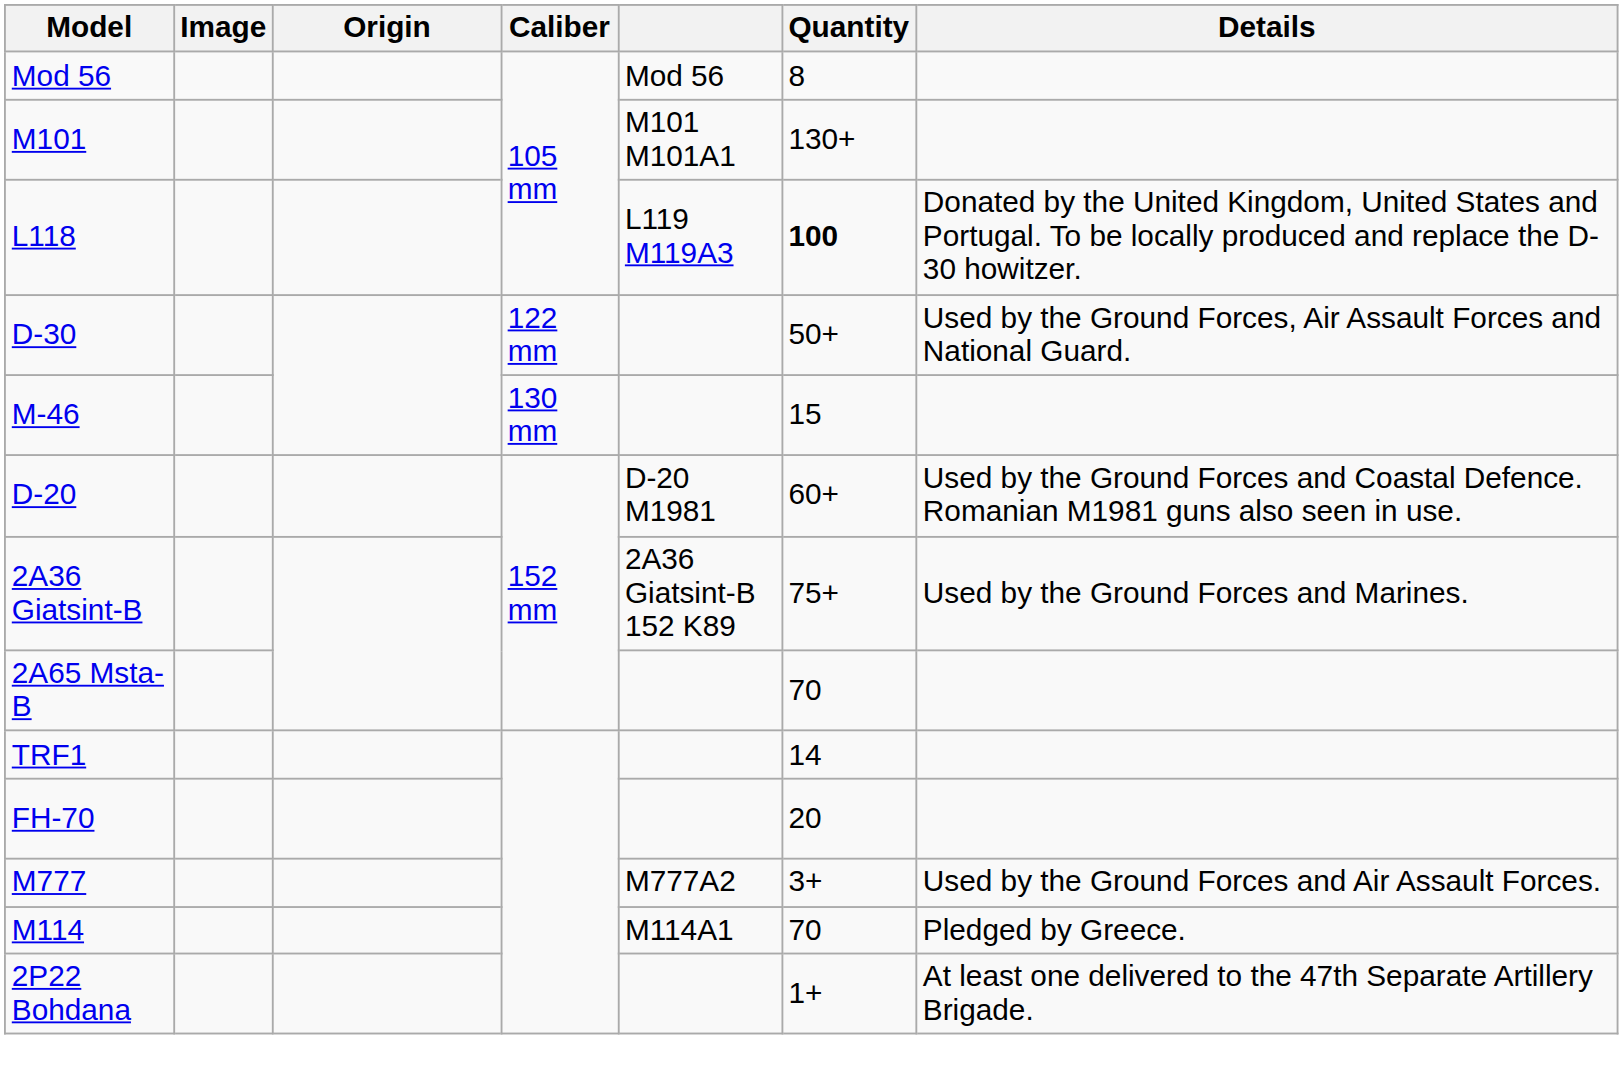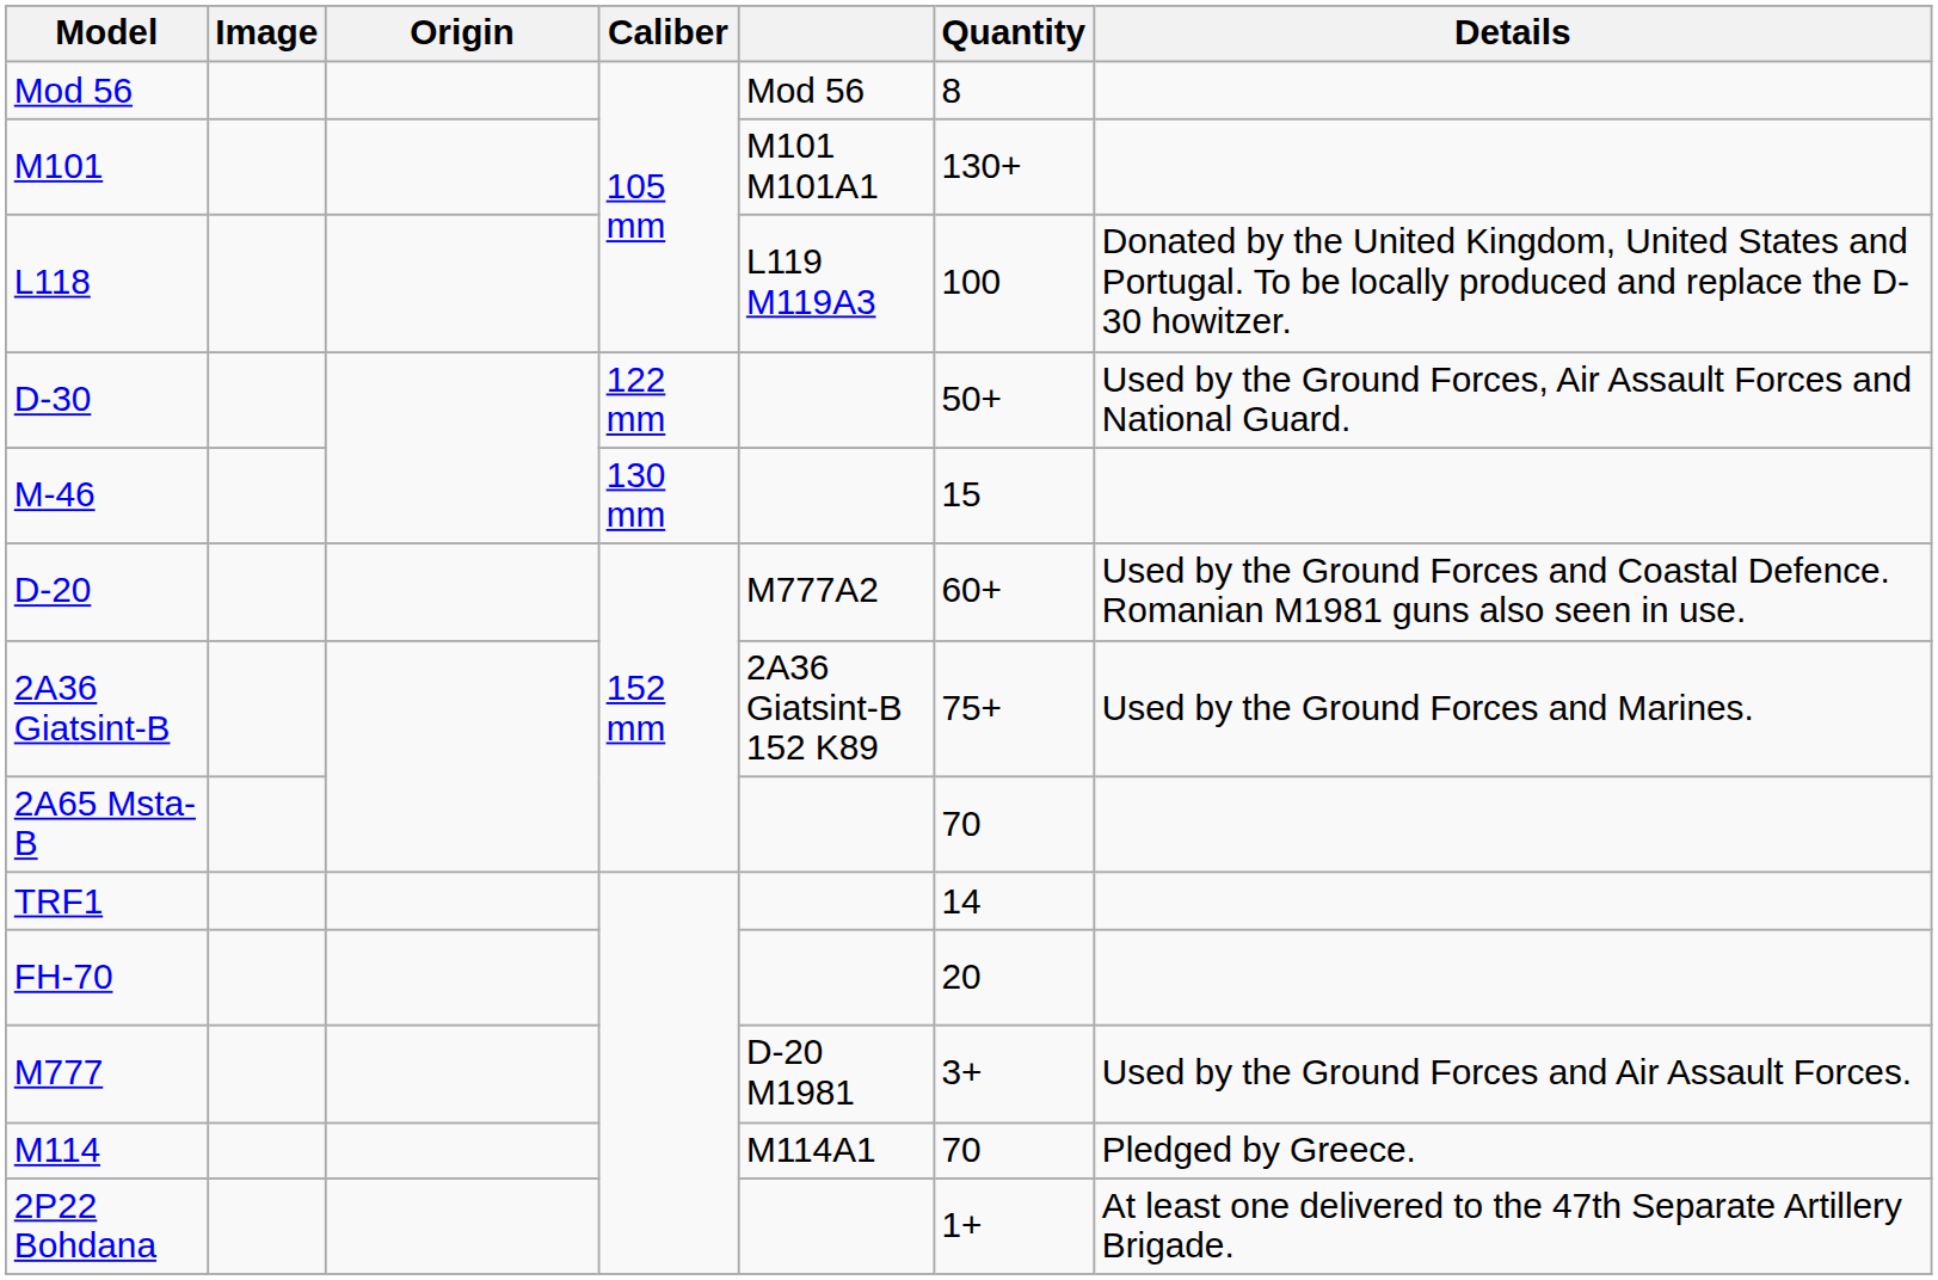 <table class="wikitable sortable">
 <tr>
 <th>Model</th>
 <th>Image</th>
 <th style="width:115px;">Origin</th>
 <th>Caliber</th>
 <th></th>
 <th>Quantity</th>
 <th>Details</th>
 </tr>
 <tr>
 <td><a href='#'>Mod 56</a></td>
 <td></td>
 <td></td>
 <td rowspan="3"><a href='#'>105 mm</a></td>
 <td>Mod 56</td>
 <td>8</td>
 <td></td>
 </tr>
 <tr>
 <td><a href='#'>M101</a></td>
 <td></td>
 <td></td>
 <td>M101 <br> M101A1</td>
 <td>130+</td>
 <td></td>
 </tr>
 <tr>
 <td><a href='#'>L118</a></td>
 <td></td>
 <td><br></td>
 <td>L119<br><a href='#'>M119A3</a></td>
-<td><strong>100</strong></td>
+<td>100</td>
 <td>Donated by the United Kingdom, United States and Portugal. To be locally produced and replace the D-30 howitzer.</td>
 </tr>
 <tr>
 <td><a href='#'>D-30</a></td>
 <td></td>
 <td rowspan="2"></td>
 <td><a href='#'>122 mm</a></td>
 <td></td>
 <td>50+</td>
 <td>Used by the Ground Forces, Air Assault Forces and National Guard.</td>
 </tr>
 <tr>
 <td><a href='#'>M-46</a></td>
 <td></td>
 <td><a href='#'>130 mm</a></td>
 <td></td>
 <td>15</td>
 <td></td>
 </tr>
 <tr>
 <td><a href='#'>D-20</a></td>
 <td></td>
 <td><br></td>
 <td rowspan="3"><a href='#'>152 mm</a></td>
-<td>D-20<br>M1981</td>
+<td>M777A2</td>
 <td>60+</td>
 <td>Used by the Ground Forces and Coastal Defence. Romanian M1981 guns also seen in use.</td>
 </tr>
 <tr>
 <td><a href='#'>2A36 Giatsint-B</a></td>
 <td></td>
 <td rowspan="2"></td>
 <td>2A36 Giatsint-B<br>152 K89</td>
 <td>75+</td>
 <td>Used by the Ground Forces and Marines.</td>
 </tr>
 <tr>
 <td><a href='#'>2A65 Msta-B</a></td>
 <td></td>
 <td></td>
 <td>70</td>
 <td></td>
 </tr>
 <tr>
 <td><a href='#'>TRF1</a></td>
 <td></td>
 <td></td>
 <td rowspan="5"></td>
 <td></td>
 <td>14</td>
 <td></td>
 </tr>
 <tr>
 <td><a href='#'>FH-70</a></td>
 <td></td>
 <td><br><br></td>
 <td></td>
 <td>20</td>
 <td></td>
 </tr>
 <tr>
 <td><a href='#'>M777</a></td>
 <td></td>
 <td><br></td>
-<td>M777A2</td>
+<td>D-20<br>M1981</td>
 <td>3+</td>
 <td>Used by the Ground Forces and Air Assault Forces.</td>
 </tr>
 <tr>
 <td><a href='#'>M114</a></td>
 <td></td>
 <td></td>
 <td>M114A1</td>
 <td>70</td>
 <td>Pledged by Greece.</td>
 </tr>
 <tr>
 <td><a href='#'>2P22 Bohdana</a></td>
 <td></td>
 <td></td>
 <td></td>
 <td>1+</td>
 <td>At least one delivered to the 47th Separate Artillery Brigade.</td>
 </tr>
 </table>
